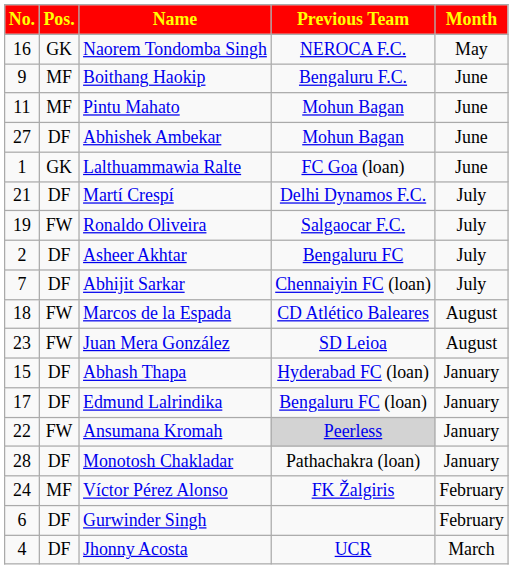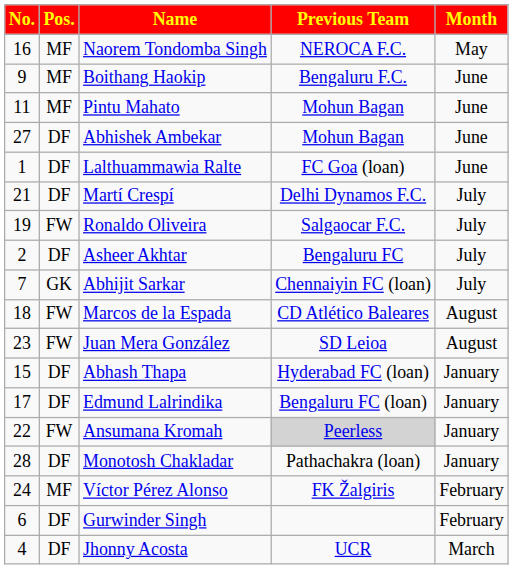 <table class="wikitable" style="text-align:center; font-size:90%;">
 <tr>
 <th style="background:#f00; color:#ff0; text-align:center;">No.</th>
 <th style="background:#f00; color:#ff0; text-align:center;">Pos.</th>
 <th style="background:#f00; color:#ff0; text-align:center;">Name</th>
 <th style="background:#f00; color:#ff0; text-align:center;">Previous Team</th>
 <th style="background:#f00; color:#ff0; text-align:center;">Month</th>
 </tr>
 <tr>
 <td>16</td>
-<td>GK</td>
+<td>MF</td>
 <td style="text-align:left"> <a href='#'>Naorem Tondomba Singh</a></td>
 <td><a href='#'>NEROCA F.C.</a></td>
 <td>May</td>
 </tr>
 <tr>
 <td>9</td>
 <td>MF</td>
 <td style="text-align:left"> <a href='#'>Boithang Haokip</a></td>
 <td><a href='#'>Bengaluru F.C.</a></td>
 <td>June</td>
 </tr>
 <tr>
 <td>11</td>
 <td>MF</td>
 <td style="text-align:left"> <a href='#'>Pintu Mahato</a></td>
 <td><a href='#'>Mohun Bagan</a></td>
 <td>June</td>
 </tr>
 <tr>
 <td>27</td>
 <td>DF</td>
 <td style="text-align:left"> <a href='#'>Abhishek Ambekar</a></td>
 <td><a href='#'>Mohun Bagan</a></td>
 <td>June</td>
 </tr>
 <tr>
 <td>1</td>
-<td>GK</td>
+<td>DF</td>
 <td style="text-align:left"> <a href='#'>Lalthuammawia Ralte</a></td>
 <td><a href='#'>FC Goa</a> (loan)</td>
 <td>June</td>
 </tr>
 <tr>
 <td>21</td>
 <td>DF</td>
 <td style="text-align:left"> <a href='#'>Martí Crespí</a></td>
 <td><a href='#'>Delhi Dynamos F.C.</a></td>
 <td>July</td>
 </tr>
 <tr>
 <td>19</td>
 <td>FW</td>
 <td style="text-align:left"> <a href='#'>Ronaldo Oliveira</a></td>
 <td><a href='#'>Salgaocar F.C.</a></td>
 <td>July</td>
 </tr>
 <tr>
 <td>2</td>
 <td>DF</td>
 <td style="text-align:left"> <a href='#'>Asheer Akhtar</a></td>
 <td><a href='#'>Bengaluru FC</a></td>
 <td>July</td>
 </tr>
 <tr>
 <td>7</td>
-<td>DF</td>
+<td>GK</td>
 <td style="text-align:left"> <a href='#'>Abhijit Sarkar</a></td>
 <td><a href='#'>Chennaiyin FC</a> (loan)</td>
 <td>July</td>
 </tr>
 <tr>
 <td>18</td>
 <td>FW</td>
 <td style="text-align:left"> <a href='#'>Marcos de la Espada</a></td>
 <td><a href='#'>CD Atlético Baleares</a></td>
 <td>August</td>
 </tr>
 <tr>
 <td>23</td>
 <td>FW</td>
 <td style="text-align:left"> <a href='#'>Juan Mera González</a></td>
 <td><a href='#'>SD Leioa</a></td>
 <td>August</td>
 </tr>
 <tr>
 <td>15</td>
 <td>DF</td>
 <td style="text-align:left"> <a href='#'>Abhash Thapa</a></td>
 <td><a href='#'>Hyderabad FC</a> (loan)</td>
 <td>January</td>
 </tr>
 <tr>
 <td>17</td>
 <td>DF</td>
 <td style="text-align:left"> <a href='#'>Edmund Lalrindika</a></td>
 <td><a href='#'>Bengaluru FC</a> (loan)</td>
 <td>January</td>
 </tr>
 <tr>
 <td>22</td>
 <td>FW</td>
 <td style="text-align:left"> <a href='#'>Ansumana Kromah</a></td>
 <td style="background: lightgrey;"><a href='#'>Peerless</a></td>
 <td>January</td>
 </tr>
 <tr>
 <td>28</td>
 <td>DF</td>
 <td style="text-align:left"> <a href='#'>Monotosh Chakladar</a></td>
 <td>Pathachakra (loan)</td>
 <td>January</td>
 </tr>
 <tr>
 <td>24</td>
 <td>MF</td>
 <td style="text-align:left"> <a href='#'>Víctor Pérez Alonso</a></td>
 <td><a href='#'>FK Žalgiris</a></td>
 <td>February</td>
 </tr>
 <tr>
 <td>6</td>
 <td>DF</td>
 <td style="text-align:left"> <a href='#'>Gurwinder Singh</a></td>
 <td></td>
 <td>February</td>
 </tr>
 <tr>
 <td>4</td>
 <td>DF</td>
 <td style="text-align:left"> <a href='#'>Jhonny Acosta</a></td>
 <td><a href='#'>UCR</a></td>
 <td>March</td>
 </tr>
 </table>
